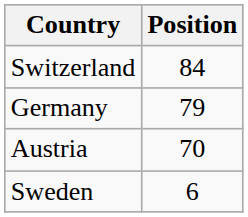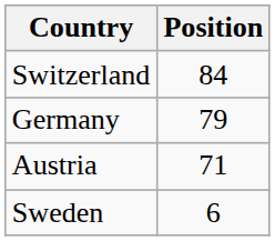 <table class="wikitable sortable">
 <tr>
 <th>Country</th>
 <th>Position</th>
 </tr>
 <tr>
 <td>Switzerland</td>
 <td style="text-align:center;">84</td>
 </tr>
 <tr>
 <td>Germany</td>
 <td style="text-align:center;">79</td>
 </tr>
 <tr>
 <td>Austria</td>
-<td style="text-align:center;">70</td>
+<td style="text-align:center;">71</td>
 </tr>
 <tr>
 <td>Sweden</td>
 <td style="text-align:center;">6</td>
 </tr>
 </table>
